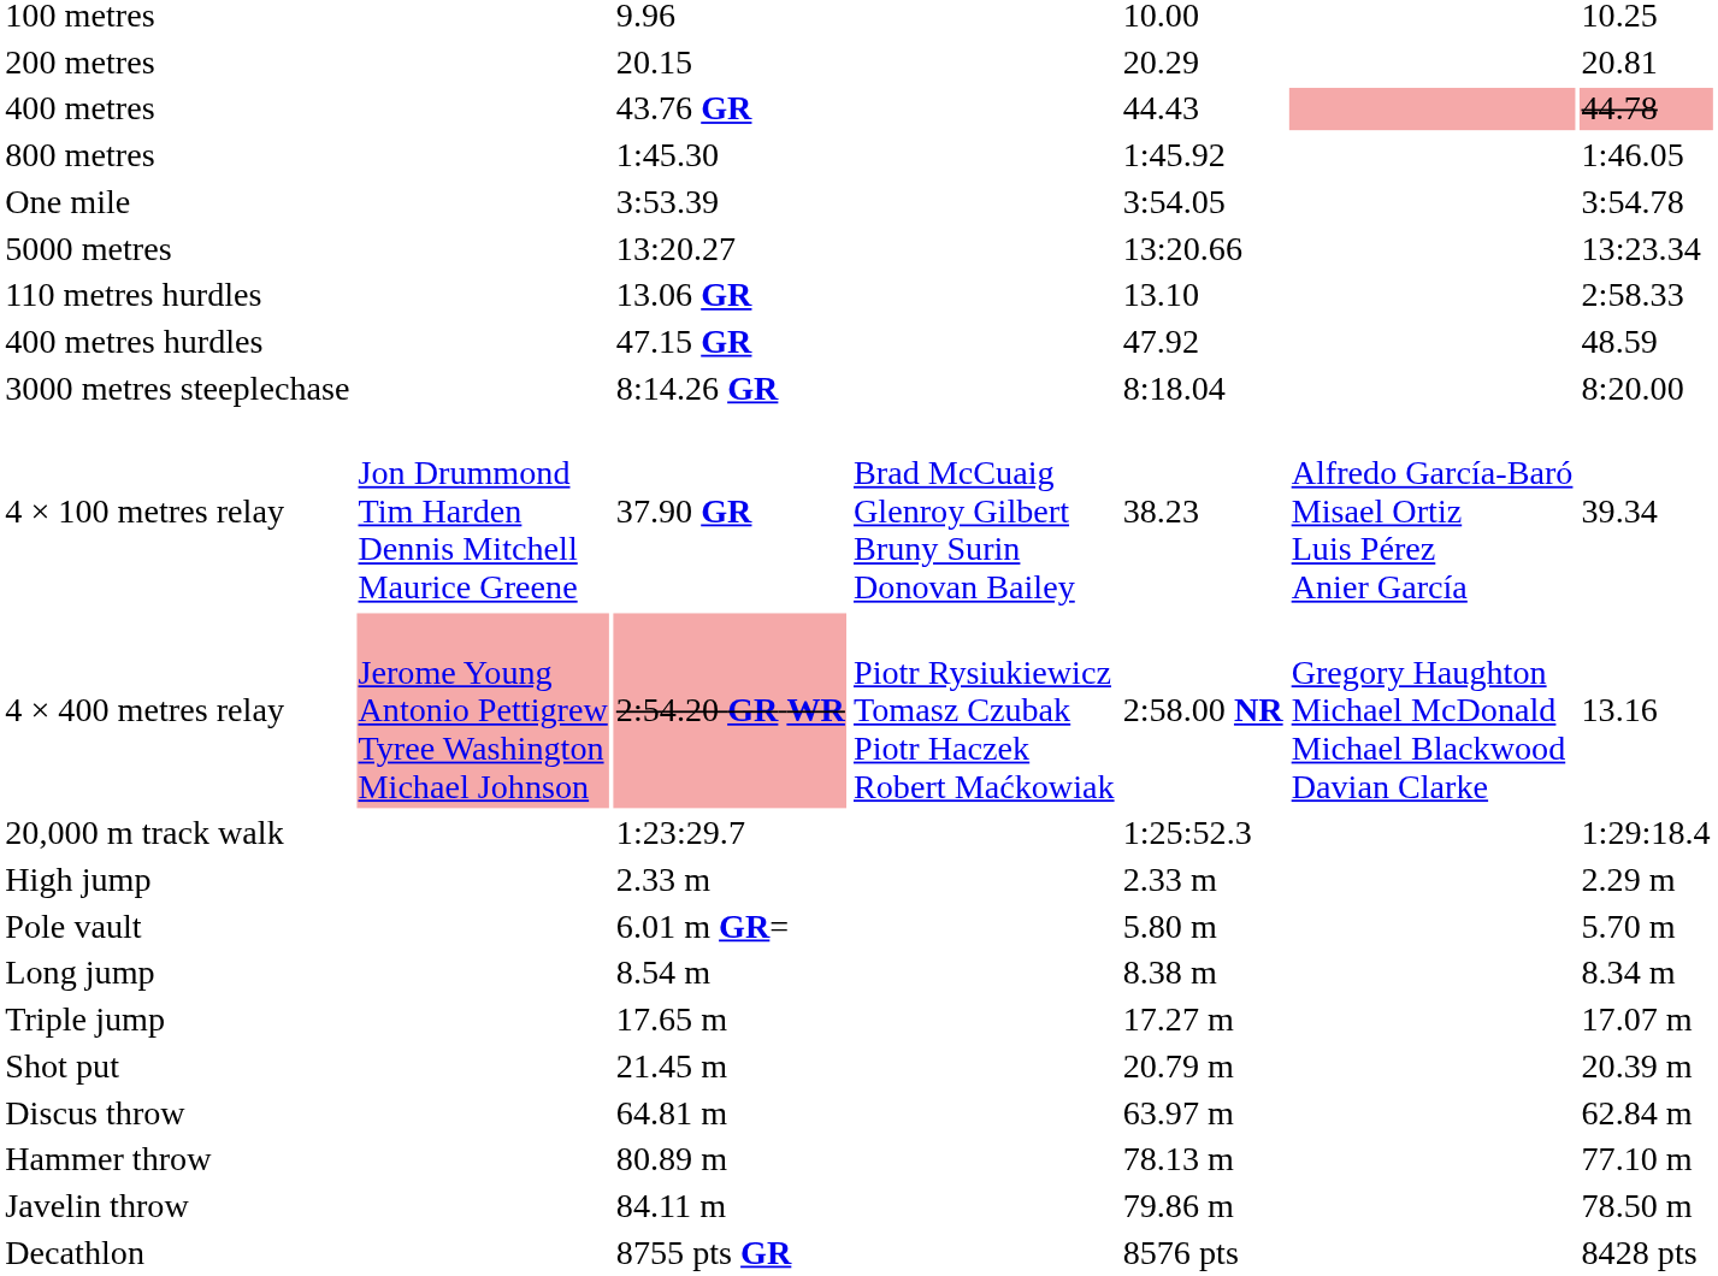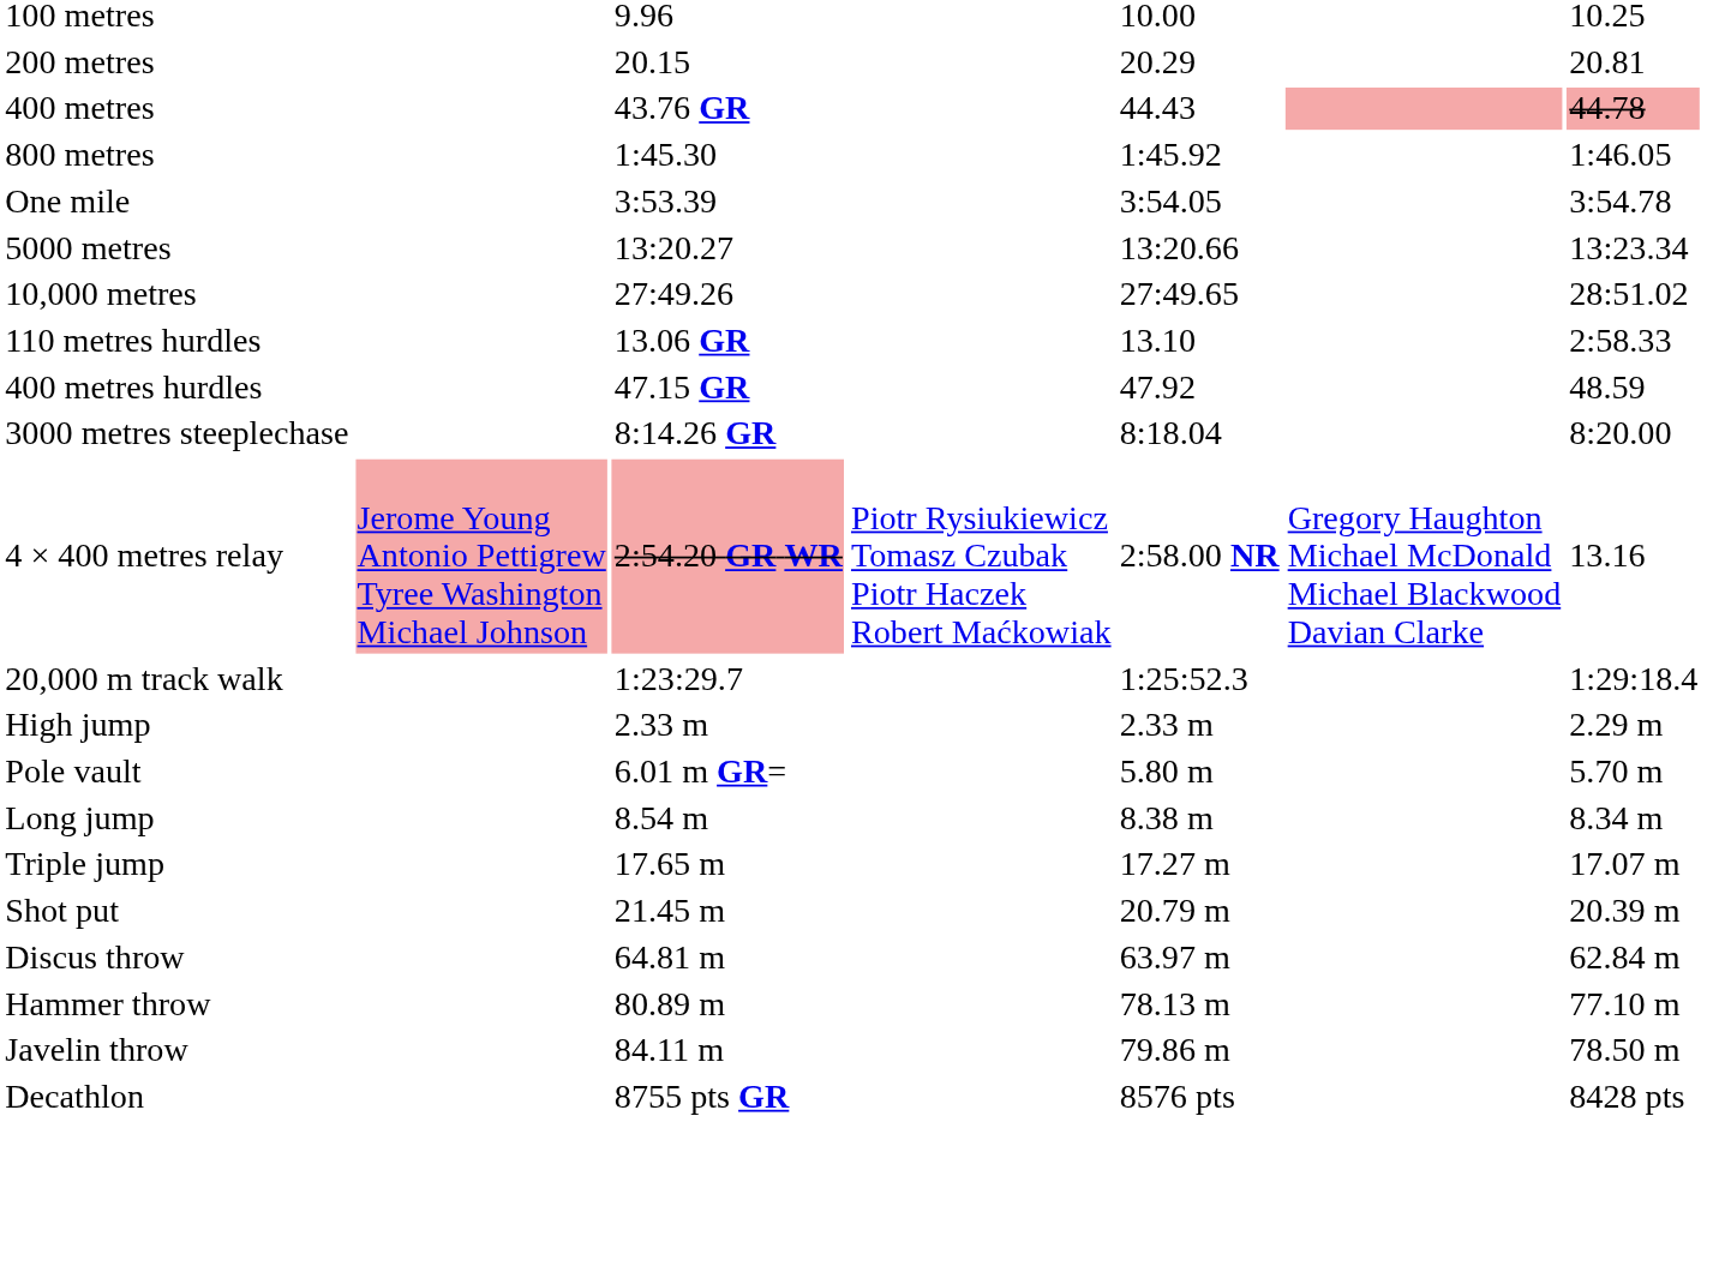 <table>
 <tr>
 <td>100 metres</td>
 <td></td>
 <td>9.96</td>
 <td></td>
 <td>10.00</td>
 <td></td>
 <td>10.25</td>
 </tr>
 <tr>
 <td>200 metres</td>
 <td></td>
 <td>20.15</td>
 <td></td>
 <td>20.29</td>
 <td></td>
 <td>20.81</td>
 </tr>
 <tr>
 <td>400 metres</td>
 <td></td>
 <td>43.76 <strong><a href='#'>GR</a></strong></td>
 <td></td>
 <td>44.43</td>
 <td bgcolor=#F5A9A9></td>
 <td bgcolor=#F5A9A9><s>44.78</s></td>
 </tr>
 <tr>
 <td>800 metres</td>
 <td></td>
 <td>1:45.30</td>
 <td></td>
 <td>1:45.92</td>
 <td></td>
 <td>1:46.05</td>
 </tr>
 <tr>
 <td>One mile</td>
 <td></td>
 <td>3:53.39</td>
 <td></td>
 <td>3:54.05</td>
 <td></td>
 <td>3:54.78</td>
 </tr>
 <tr>
 <td>5000 metres</td>
 <td></td>
 <td>13:20.27</td>
 <td></td>
 <td>13:20.66</td>
 <td></td>
 <td>13:23.34</td>
 </tr>
 <tr>
+<td>10,000 metres</td>
+<td></td>
+<td>27:49.26</td>
+<td></td>
+<td>27:49.65</td>
+<td></td>
+<td>28:51.02</td>
+</tr>
+<tr>
 <td>110 metres hurdles</td>
 <td></td>
 <td>13.06 <strong><a href='#'>GR</a></strong></td>
 <td></td>
 <td>13.10</td>
 <td></td>
 <td>2:58.33</td>
 </tr>
 <tr>
 <td>400 metres hurdles</td>
 <td></td>
 <td>47.15 <strong><a href='#'>GR</a></strong></td>
 <td></td>
 <td>47.92</td>
 <td></td>
 <td>48.59</td>
 </tr>
 <tr>
 <td>3000 metres steeplechase</td>
 <td></td>
 <td>8:14.26 <strong><a href='#'>GR</a></strong></td>
 <td></td>
 <td>8:18.04</td>
 <td></td>
 <td>8:20.00</td>
-</tr>
-<tr>
-<td>4 × 100 metres relay</td>
-<td><br><a href='#'>Jon Drummond</a><br><a href='#'>Tim Harden</a><br><a href='#'>Dennis Mitchell</a><br><a href='#'>Maurice Greene</a></td>
-<td>37.90 <strong><a href='#'>GR</a></strong></td>
-<td><br><a href='#'>Brad McCuaig</a><br><a href='#'>Glenroy Gilbert</a><br><a href='#'>Bruny Surin</a><br><a href='#'>Donovan Bailey</a></td>
-<td>38.23</td>
-<td><br><a href='#'>Alfredo García-Baró</a><br><a href='#'>Misael Ortiz</a><br><a href='#'>Luis Pérez</a><br><a href='#'>Anier García</a></td>
-<td>39.34</td>
 </tr>
 <tr>
 <td>4 × 400 metres relay</td>
 <td bgcolor=#F5A9A9><br><a href='#'>Jerome Young</a><br><a href='#'>Antonio Pettigrew</a><br><a href='#'>Tyree Washington</a><br><a href='#'>Michael Johnson</a></td>
 <td bgcolor=#F5A9A9><s>2:54.20 <strong><a href='#'>GR</a></strong> <strong><a href='#'>WR</a></strong></s></td>
 <td><br><a href='#'>Piotr Rysiukiewicz</a><br><a href='#'>Tomasz Czubak</a><br><a href='#'>Piotr Haczek</a><br><a href='#'>Robert Maćkowiak</a></td>
 <td>2:58.00 <strong><a href='#'>NR</a></strong></td>
 <td><br><a href='#'>Gregory Haughton</a><br><a href='#'>Michael McDonald</a><br><a href='#'>Michael Blackwood</a><br><a href='#'>Davian Clarke</a></td>
 <td>13.16</td>
 </tr>
 <tr>
 <td>20,000 m track walk</td>
 <td></td>
 <td>1:23:29.7</td>
 <td></td>
 <td>1:25:52.3</td>
 <td></td>
 <td>1:29:18.4</td>
 </tr>
 <tr>
 <td>High jump</td>
 <td></td>
 <td>2.33 m</td>
 <td></td>
 <td>2.33 m</td>
 <td></td>
 <td>2.29 m</td>
 </tr>
 <tr>
 <td>Pole vault</td>
 <td></td>
 <td>6.01 m <strong><a href='#'>GR</a></strong>=</td>
 <td></td>
 <td>5.80 m</td>
 <td></td>
 <td>5.70 m</td>
 </tr>
 <tr>
 <td>Long jump</td>
 <td></td>
 <td>8.54 m</td>
 <td></td>
 <td>8.38 m</td>
 <td></td>
 <td>8.34 m</td>
 </tr>
 <tr>
 <td>Triple jump</td>
 <td></td>
 <td>17.65 m</td>
 <td></td>
 <td>17.27 m</td>
 <td></td>
 <td>17.07 m</td>
 </tr>
 <tr>
 <td>Shot put</td>
 <td></td>
 <td>21.45 m</td>
 <td></td>
 <td>20.79 m</td>
 <td></td>
 <td>20.39 m</td>
 </tr>
 <tr>
 <td>Discus throw</td>
 <td></td>
 <td>64.81 m</td>
 <td></td>
 <td>63.97 m</td>
 <td></td>
 <td>62.84 m</td>
 </tr>
 <tr>
 <td>Hammer throw</td>
 <td></td>
 <td>80.89 m</td>
 <td></td>
 <td>78.13 m</td>
 <td></td>
 <td>77.10 m</td>
 </tr>
 <tr>
 <td>Javelin throw</td>
 <td></td>
 <td>84.11 m</td>
 <td></td>
 <td>79.86 m</td>
 <td></td>
 <td>78.50 m</td>
 </tr>
 <tr>
 <td>Decathlon</td>
 <td></td>
 <td>8755 pts <strong><a href='#'>GR</a></strong></td>
 <td></td>
 <td>8576 pts</td>
 <td></td>
 <td>8428 pts</td>
 </tr>
 </table>
